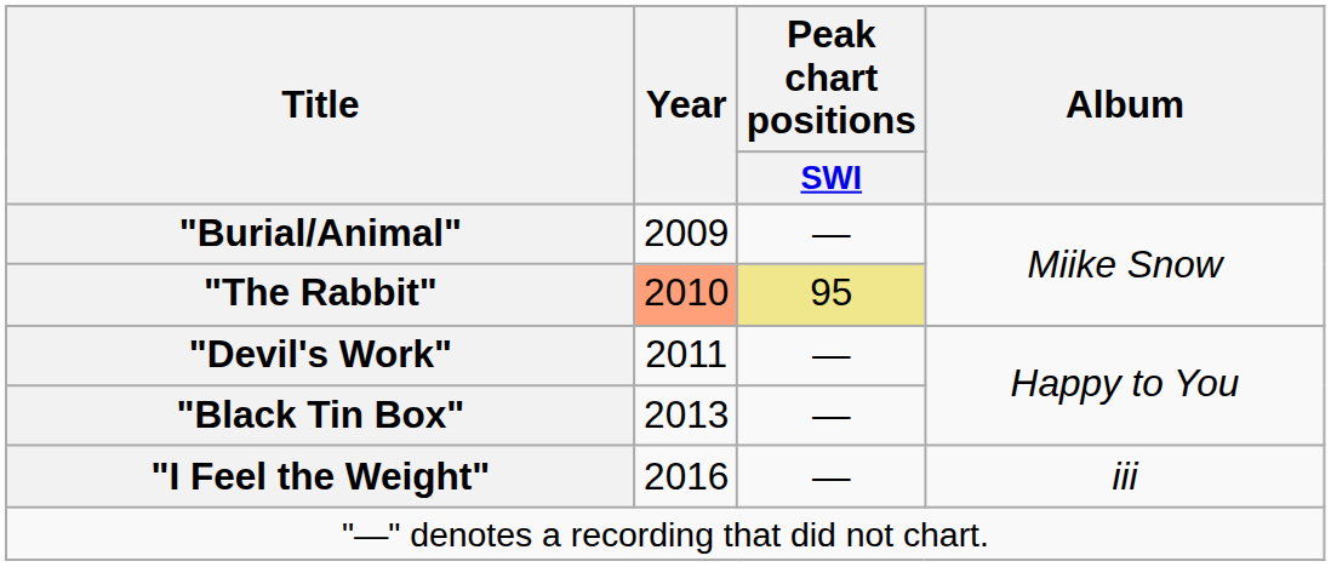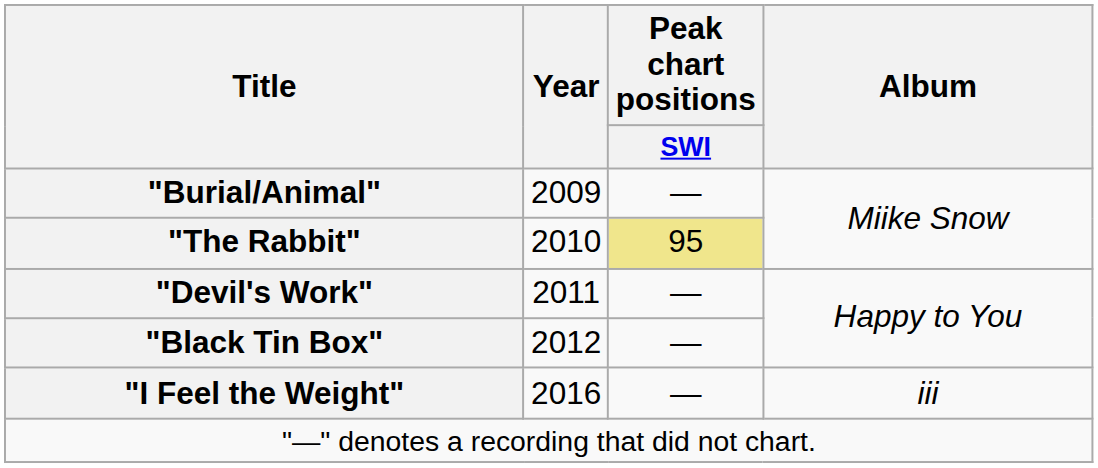 <table class="wikitable plainrowheaders" style="text-align:center;">
 <tr>
 <th scope="col" rowspan="2" style="width:16em;">Title</th>
 <th scope="col" rowspan="2">Year</th>
 <th scope="col" colspan="1">Peak chart positions</th>
 <th scope="col" rowspan="2" style="width:10em;">Album</th>
 </tr>
 <tr>
 <th scope="col" style="width:2.2em;font-size:85%;"><a href='#'>SWI</a><br></th>
 </tr>
 <tr>
 <th scope="row">"Burial/Animal"</th>
 <td>2009</td>
 <td>—</td>
 <td rowspan="2"><em>Miike Snow</em></td>
 </tr>
 <tr>
 <th scope="row">"The Rabbit"</th>
-<td style="background: lightsalmon;">2010</td>
+<td>2010</td>
 <td style="background: khaki;">95</td>
 </tr>
 <tr>
 <th scope="row">"Devil's Work"</th>
 <td>2011</td>
 <td>—</td>
 <td rowspan="2"><em>Happy to You</em></td>
 </tr>
 <tr>
 <th scope="row">"Black Tin Box"<br></th>
-<td>2013</td>
+<td>2012</td>
 <td>—</td>
 </tr>
 <tr>
 <th scope="row">"I Feel the Weight"</th>
 <td>2016</td>
 <td>—</td>
 <td><em>iii</em></td>
 </tr>
 <tr>
 <td colspan="14" style="font-size:90%">"—" denotes a recording that did not chart.</td>
 </tr>
 </table>
